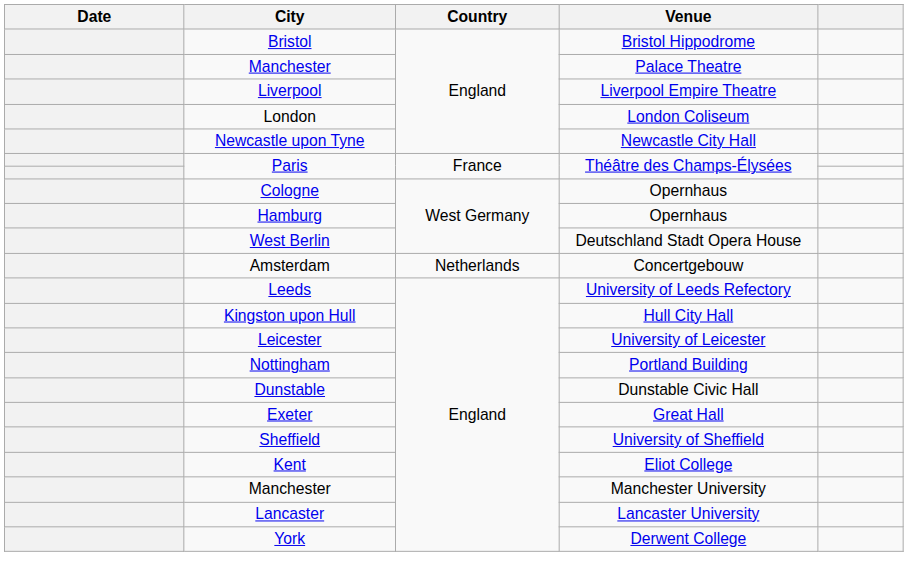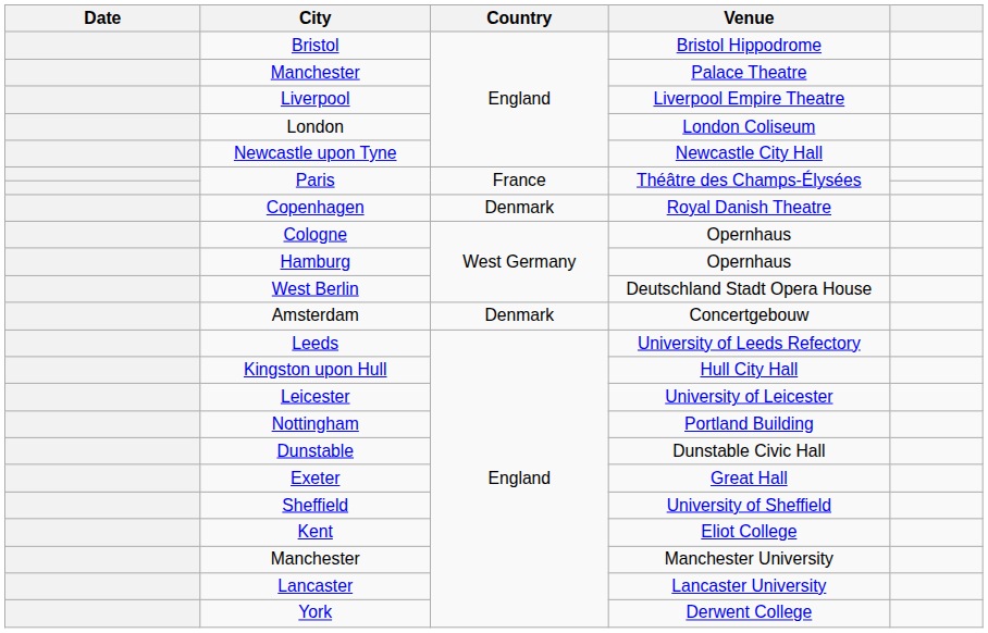 <table class="wikitable sortable plainrowheaders" style="text-align:center;">
 <tr>
 <th scope="col" style="width:11em;">Date</th>
 <th scope="col" style="width:13em;">City</th>
 <th scope="col" style="width:10em;">Country</th>
 <th scope="col" style="width:16em;">Venue</th>
 <th scope="col" style="width:5em;" class="unsortable"></th>
 </tr>
 <tr>
 <th scope="row"></th>
 <td><a href='#'>Bristol</a></td>
 <td rowspan="5">England</td>
 <td><a href='#'>Bristol Hippodrome</a></td>
 <td></td>
 </tr>
 <tr>
 <th scope="row"></th>
 <td><a href='#'>Manchester</a></td>
 <td><a href='#'>Palace Theatre</a></td>
 <td></td>
 </tr>
 <tr>
 <th scope="row"></th>
 <td><a href='#'>Liverpool</a></td>
 <td><a href='#'>Liverpool Empire Theatre</a></td>
 <td></td>
 </tr>
 <tr>
 <th scope="row"></th>
 <td>London</td>
 <td><a href='#'>London Coliseum</a></td>
 <td></td>
 </tr>
 <tr>
 <th scope="row"></th>
 <td><a href='#'>Newcastle upon Tyne</a></td>
 <td><a href='#'>Newcastle City Hall</a></td>
 <td></td>
 </tr>
 <tr>
 <th scope="row"></th>
 <td rowspan="2"><a href='#'>Paris</a></td>
 <td rowspan="2">France</td>
 <td rowspan="2"><a href='#'>Théâtre des Champs-Élysées</a></td>
 <td></td>
 </tr>
 <tr>
 <th scope="row"></th>
 <td></td>
 </tr>
 <tr>
 <th scope="row"></th>
+<td><a href='#'>Copenhagen</a></td>
+<td>Denmark</td>
+<td><a href='#'>Royal Danish Theatre</a></td>
+<td></td>
+</tr>
+<tr>
+<th scope="row"></th>
 <td><a href='#'>Cologne</a></td>
 <td rowspan="3">West Germany</td>
 <td>Opernhaus</td>
 <td></td>
 </tr>
 <tr>
 <th scope="row"></th>
 <td><a href='#'>Hamburg</a></td>
 <td>Opernhaus</td>
 <td></td>
 </tr>
 <tr>
 <th scope="row"></th>
 <td><a href='#'>West Berlin</a></td>
 <td>Deutschland Stadt Opera House</td>
 <td></td>
 </tr>
 <tr>
 <th scope="row"></th>
 <td>Amsterdam</td>
-<td>Netherlands</td>
+<td>Denmark</td>
 <td>Concertgebouw</td>
 <td></td>
 </tr>
 <tr>
 <th scope="row"></th>
 <td><a href='#'>Leeds</a></td>
 <td rowspan="11">England</td>
 <td><a href='#'>University of Leeds Refectory</a></td>
 <td></td>
 </tr>
 <tr>
 <th scope="row"></th>
 <td><a href='#'>Kingston upon Hull</a></td>
 <td><a href='#'>Hull City Hall</a></td>
 <td></td>
 </tr>
 <tr>
 <th scope="row"></th>
 <td><a href='#'>Leicester</a></td>
 <td><a href='#'>University of Leicester</a></td>
 <td></td>
 </tr>
 <tr>
 <th scope="row"></th>
 <td><a href='#'>Nottingham</a></td>
 <td><a href='#'>Portland Building</a></td>
 <td></td>
 </tr>
 <tr>
 <th scope="row"></th>
 <td><a href='#'>Dunstable</a></td>
 <td>Dunstable Civic Hall</td>
 <td></td>
 </tr>
 <tr>
 <th scope="row"></th>
 <td><a href='#'>Exeter</a></td>
 <td><a href='#'>Great Hall</a></td>
 <td></td>
 </tr>
 <tr>
 <th scope="row"></th>
 <td><a href='#'>Sheffield</a></td>
 <td><a href='#'>University of Sheffield</a></td>
 <td></td>
 </tr>
 <tr>
 <th scope="row"></th>
 <td><a href='#'>Kent</a></td>
 <td><a href='#'>Eliot College</a></td>
 <td></td>
 </tr>
 <tr>
 <th scope="row"></th>
 <td>Manchester</td>
 <td>Manchester University</td>
 <td></td>
 </tr>
 <tr>
 <th scope="row"></th>
 <td><a href='#'>Lancaster</a></td>
 <td><a href='#'>Lancaster University</a></td>
 <td></td>
 </tr>
 <tr>
 <th scope="row"></th>
 <td><a href='#'>York</a></td>
 <td><a href='#'>Derwent College</a></td>
 <td></td>
 </tr>
 </table>
